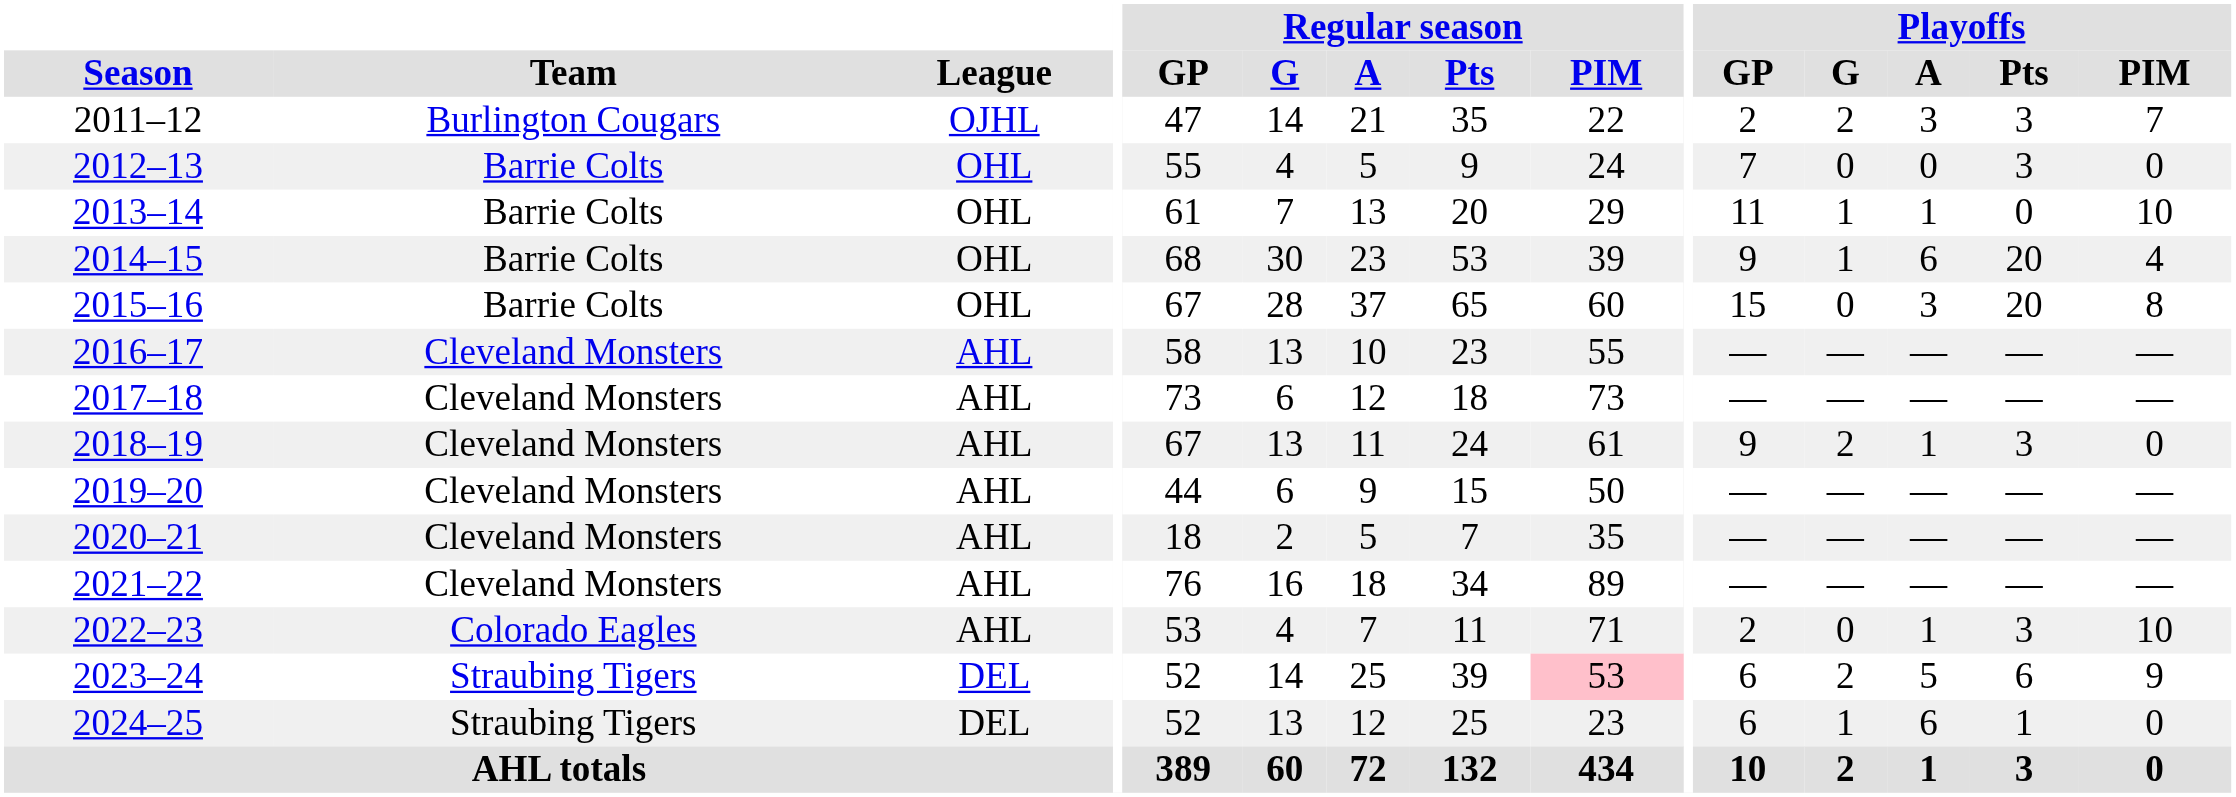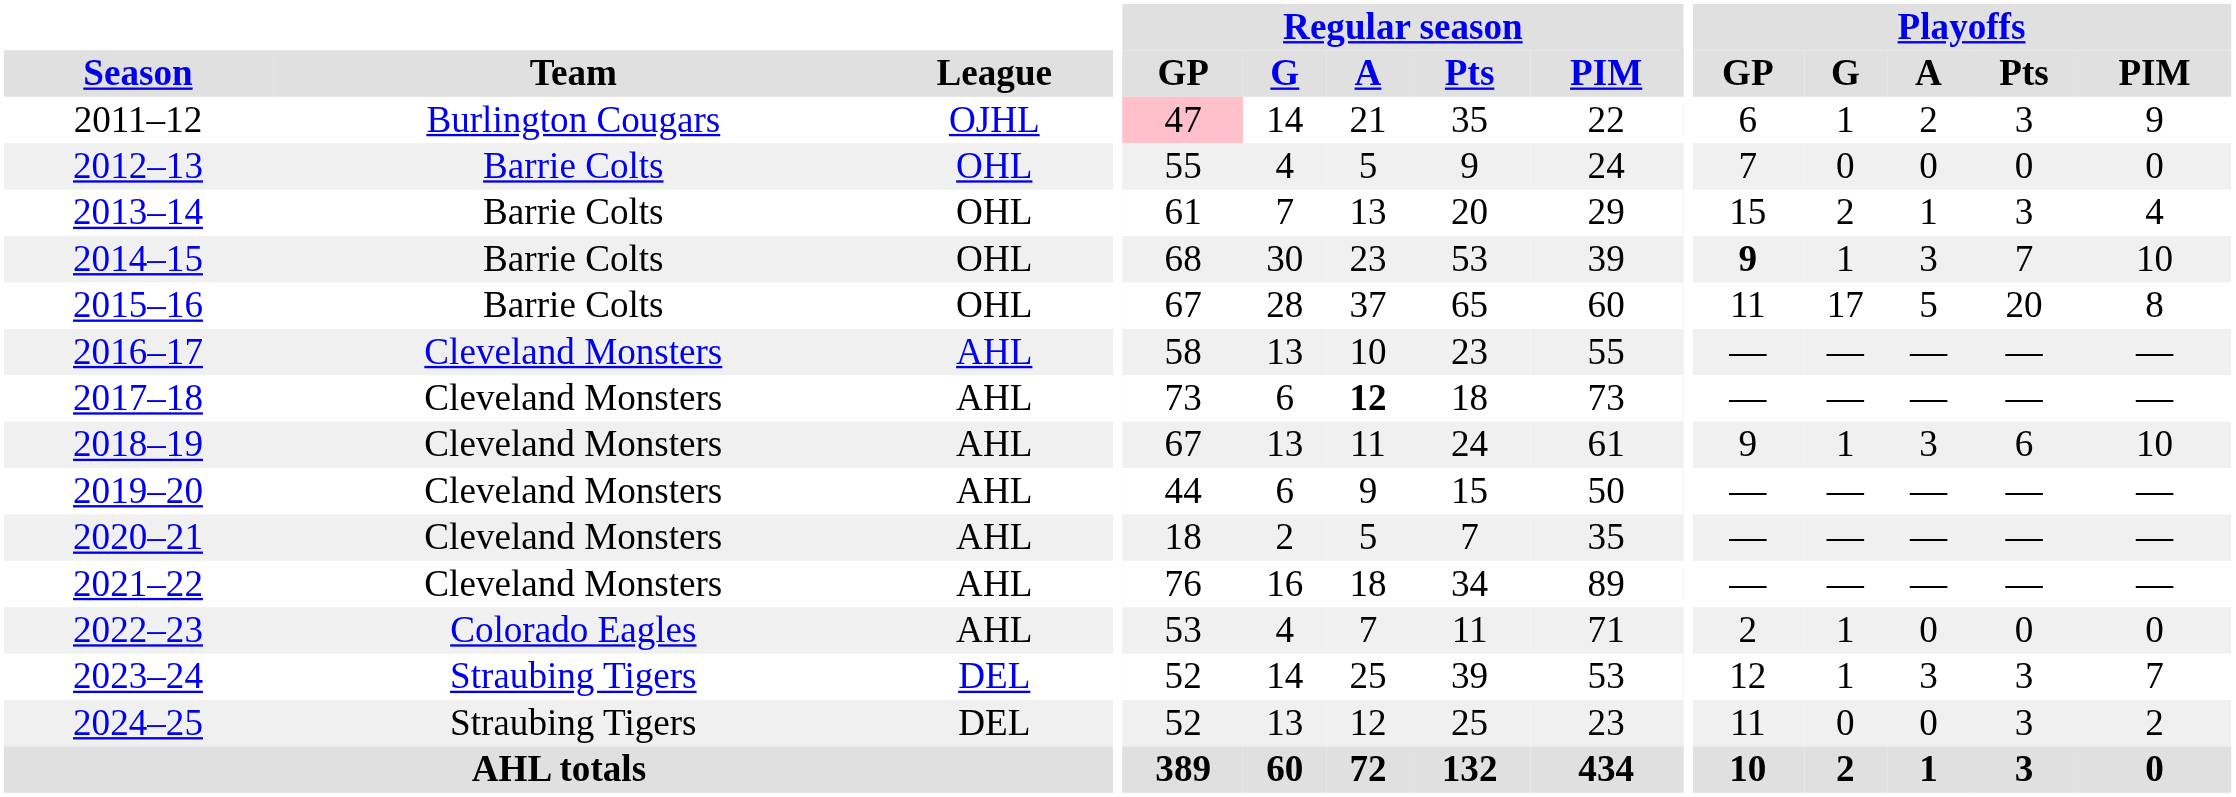 <table border="0" cellpadding="1" cellspacing="0" style="text-align:center; width:60em">
 <tr bgcolor="#e0e0e0">
 <th colspan="3" bgcolor="#ffffff"></th>
 <th rowspan="99" bgcolor="#ffffff"></th>
 <th colspan="5"><a href='#'>Regular season</a></th>
 <th rowspan="99" bgcolor="#ffffff"></th>
 <th colspan="5"><a href='#'>Playoffs</a></th>
 </tr>
 <tr bgcolor="#e0e0e0">
 <th><a href='#'>Season</a></th>
 <th>Team</th>
 <th>League</th>
 <th>GP</th>
 <th><a href='#'>G</a></th>
 <th><a href='#'>A</a></th>
 <th><a href='#'>Pts</a></th>
 <th><a href='#'>PIM</a></th>
 <th>GP</th>
 <th>G</th>
 <th>A</th>
 <th>Pts</th>
 <th>PIM</th>
 </tr>
 <tr>
 <td>2011–12</td>
 <td><a href='#'>Burlington Cougars</a></td>
 <td><a href='#'>OJHL</a></td>
-<td>47</td>
+<td style="background: pink;">47</td>
 <td>14</td>
 <td>21</td>
 <td>35</td>
 <td>22</td>
-<td>2</td>
+<td>6</td>
+<td>1</td>
 <td>2</td>
 <td>3</td>
-<td>3</td>
-<td>7</td>
+<td>9</td>
 </tr>
 <tr bgcolor="#f0f0f0">
 <td><a href='#'>2012–13</a></td>
 <td><a href='#'>Barrie Colts</a></td>
 <td><a href='#'>OHL</a></td>
 <td>55</td>
 <td>4</td>
 <td>5</td>
 <td>9</td>
 <td>24</td>
 <td>7</td>
 <td>0</td>
 <td>0</td>
-<td>3</td>
+<td>0</td>
 <td>0</td>
 </tr>
 <tr>
 <td><a href='#'>2013–14</a></td>
 <td>Barrie Colts</td>
 <td>OHL</td>
 <td>61</td>
 <td>7</td>
 <td>13</td>
 <td>20</td>
 <td>29</td>
-<td>11</td>
+<td>15</td>
+<td>2</td>
 <td>1</td>
-<td>1</td>
-<td>0</td>
-<td>10</td>
+<td>3</td>
+<td>4</td>
 </tr>
 <tr bgcolor="#f0f0f0">
 <td><a href='#'>2014–15</a></td>
 <td>Barrie Colts</td>
 <td>OHL</td>
 <td>68</td>
 <td>30</td>
 <td>23</td>
 <td>53</td>
 <td>39</td>
-<td>9</td>
+<td><strong>9</strong></td>
 <td>1</td>
-<td>6</td>
-<td>20</td>
-<td>4</td>
+<td>3</td>
+<td>7</td>
+<td>10</td>
 </tr>
 <tr>
 <td><a href='#'>2015–16</a></td>
 <td>Barrie Colts</td>
 <td>OHL</td>
 <td>67</td>
 <td>28</td>
 <td>37</td>
 <td>65</td>
 <td>60</td>
-<td>15</td>
-<td>0</td>
-<td>3</td>
+<td>11</td>
+<td>17</td>
+<td>5</td>
 <td>20</td>
 <td>8</td>
 </tr>
 <tr bgcolor="#f0f0f0">
 <td><a href='#'>2016–17</a></td>
 <td><a href='#'>Cleveland Monsters</a></td>
 <td><a href='#'>AHL</a></td>
 <td>58</td>
 <td>13</td>
 <td>10</td>
 <td>23</td>
 <td>55</td>
 <td>—</td>
 <td>—</td>
 <td>—</td>
 <td>—</td>
 <td>—</td>
 </tr>
 <tr>
 <td><a href='#'>2017–18</a></td>
 <td>Cleveland Monsters</td>
 <td>AHL</td>
 <td>73</td>
 <td>6</td>
-<td>12</td>
+<td><strong>12</strong></td>
 <td>18</td>
 <td>73</td>
 <td>—</td>
 <td>—</td>
 <td>—</td>
 <td>—</td>
 <td>—</td>
 </tr>
 <tr bgcolor="#f0f0f0">
 <td><a href='#'>2018–19</a></td>
 <td>Cleveland Monsters</td>
 <td>AHL</td>
 <td>67</td>
 <td>13</td>
 <td>11</td>
 <td>24</td>
 <td>61</td>
 <td>9</td>
-<td>2</td>
 <td>1</td>
 <td>3</td>
-<td>0</td>
+<td>6</td>
+<td>10</td>
 </tr>
 <tr>
 <td><a href='#'>2019–20</a></td>
 <td>Cleveland Monsters</td>
 <td>AHL</td>
 <td>44</td>
 <td>6</td>
 <td>9</td>
 <td>15</td>
 <td>50</td>
 <td>—</td>
 <td>—</td>
 <td>—</td>
 <td>—</td>
 <td>—</td>
 </tr>
 <tr bgcolor="#f0f0f0">
 <td><a href='#'>2020–21</a></td>
 <td>Cleveland Monsters</td>
 <td>AHL</td>
 <td>18</td>
 <td>2</td>
 <td>5</td>
 <td>7</td>
 <td>35</td>
 <td>—</td>
 <td>—</td>
 <td>—</td>
 <td>—</td>
 <td>—</td>
 </tr>
 <tr>
 <td><a href='#'>2021–22</a></td>
 <td>Cleveland Monsters</td>
 <td>AHL</td>
 <td>76</td>
 <td>16</td>
 <td>18</td>
 <td>34</td>
 <td>89</td>
 <td>—</td>
 <td>—</td>
 <td>—</td>
 <td>—</td>
 <td>—</td>
 </tr>
 <tr bgcolor="#f0f0f0">
 <td><a href='#'>2022–23</a></td>
 <td><a href='#'>Colorado Eagles</a></td>
 <td>AHL</td>
 <td>53</td>
 <td>4</td>
 <td>7</td>
 <td>11</td>
 <td>71</td>
 <td>2</td>
+<td>1</td>
 <td>0</td>
-<td>1</td>
-<td>3</td>
-<td>10</td>
+<td>0</td>
+<td>0</td>
 </tr>
 <tr>
 <td><a href='#'>2023–24</a></td>
 <td><a href='#'>Straubing Tigers</a></td>
 <td><a href='#'>DEL</a></td>
 <td>52</td>
 <td>14</td>
 <td>25</td>
 <td>39</td>
-<td style="background: pink;">53</td>
-<td>6</td>
-<td>2</td>
-<td>5</td>
-<td>6</td>
-<td>9</td>
+<td>53</td>
+<td>12</td>
+<td>1</td>
+<td>3</td>
+<td>3</td>
+<td>7</td>
 </tr>
 <tr bgcolor="#f0f0f0">
 <td><a href='#'>2024–25</a></td>
 <td>Straubing Tigers</td>
 <td>DEL</td>
 <td>52</td>
 <td>13</td>
 <td>12</td>
 <td>25</td>
 <td>23</td>
-<td>6</td>
-<td>1</td>
-<td>6</td>
-<td>1</td>
+<td>11</td>
 <td>0</td>
+<td>0</td>
+<td>3</td>
+<td>2</td>
 </tr>
 <tr bgcolor="#e0e0e0">
 <th colspan="3">AHL totals</th>
 <th>389</th>
 <th>60</th>
 <th>72</th>
 <th>132</th>
 <th>434</th>
 <th>10</th>
 <th>2</th>
 <th>1</th>
 <th>3</th>
 <th>0</th>
 </tr>
 </table>
